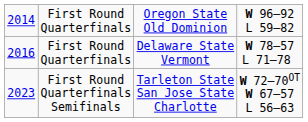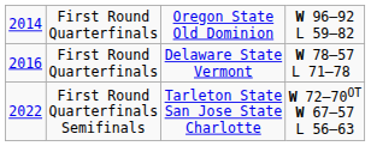 <table class="wikitable">
 <tr align="center">
 <td><a href='#'>2014</a></td>
 <td>First Round<br>Quarterfinals</td>
 <td><a href='#'>Oregon State</a><br><a href='#'>Old Dominion</a></td>
 <td><strong>W</strong> 96–92<br>L 59–82</td>
 </tr>
 <tr align="center">
 <td><a href='#'>2016</a></td>
 <td>First Round<br>Quarterfinals</td>
 <td><a href='#'>Delaware State</a><br><a href='#'>Vermont</a></td>
 <td><strong>W</strong> 78–57<br>L 71–78 </td>
 </tr>
 <tr align="center">
-<td><a href='#'>2023</a></td>
+<td><a href='#'>2022</a></td>
 <td>First Round<br>Quarterfinals<br>Semifinals</td>
 <td><a href='#'>Tarleton State</a><br><a href='#'>San Jose State</a><br><a href='#'>Charlotte</a></td>
 <td><strong>W</strong> 72–70<sup>OT</sup><br><strong>W</strong> 67–57<br>L 56–63</td>
 </tr>
 </table>
